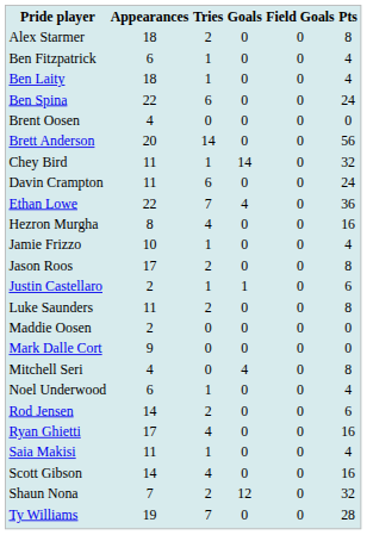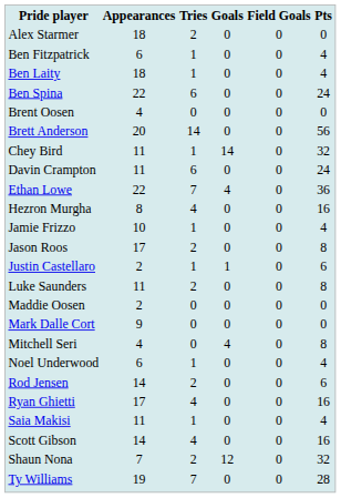 <table cellpadding=1 style="border:1px solid #BBB; background-color:#d7ebed; font-size:85%;">
 <tr>
 <th>Pride player</th>
 <th>Appearances</th>
 <th>Tries</th>
 <th>Goals</th>
 <th>Field Goals</th>
 <th>Pts</th>
 </tr>
 <tr ---->
 <td> Alex Starmer</td>
 <td align="center">18</td>
 <td align="center">2</td>
 <td align="center">0</td>
 <td align="center">0</td>
-<td align="center">8</td>
+<td align="center">0</td>
 </tr>
 <tr ---->
 <td> Ben Fitzpatrick</td>
 <td align="center">6</td>
 <td align="center">1</td>
 <td align="center">0</td>
 <td align="center">0</td>
 <td align="center">4</td>
 </tr>
 <tr ---->
 <td> <a href='#'>Ben Laity</a></td>
 <td align="center">18</td>
 <td align="center">1</td>
 <td align="center">0</td>
 <td align="center">0</td>
 <td align="center">4</td>
 </tr>
 <tr ---->
 <td> <a href='#'>Ben Spina</a></td>
 <td align="center">22</td>
 <td align="center">6</td>
 <td align="center">0</td>
 <td align="center">0</td>
 <td align="center">24</td>
 </tr>
 <tr ---->
 <td> Brent Oosen</td>
 <td align="center">4</td>
 <td align="center">0</td>
 <td align="center">0</td>
 <td align="center">0</td>
 <td align="center">0</td>
 </tr>
 <tr ---->
 <td> <a href='#'>Brett Anderson</a></td>
 <td align="center">20</td>
 <td align="center">14</td>
 <td align="center">0</td>
 <td align="center">0</td>
 <td align="center">56</td>
 </tr>
 <tr ---->
 <td> Chey Bird</td>
 <td align="center">11</td>
 <td align="center">1</td>
 <td align="center">14</td>
 <td align="center">0</td>
 <td align="center">32</td>
 </tr>
 <tr ---->
 <td> Davin Crampton</td>
 <td align="center">11</td>
 <td align="center">6</td>
 <td align="center">0</td>
 <td align="center">0</td>
 <td align="center">24</td>
 </tr>
 <tr ---->
 <td> <a href='#'>Ethan Lowe</a></td>
 <td align="center">22</td>
 <td align="center">7</td>
 <td align="center">4</td>
 <td align="center">0</td>
 <td align="center">36</td>
 </tr>
 <tr ---->
 <td> Hezron Murgha</td>
 <td align="center">8</td>
 <td align="center">4</td>
 <td align="center">0</td>
 <td align="center">0</td>
 <td align="center">16</td>
 </tr>
 <tr ---->
 <td> Jamie Frizzo</td>
 <td align="center">10</td>
 <td align="center">1</td>
 <td align="center">0</td>
 <td align="center">0</td>
 <td align="center">4</td>
 </tr>
 <tr ---->
 <td> Jason Roos</td>
 <td align="center">17</td>
 <td align="center">2</td>
 <td align="center">0</td>
 <td align="center">0</td>
 <td align="center">8</td>
 </tr>
 <tr ---->
 <td> <a href='#'>Justin Castellaro</a></td>
 <td align="center">2</td>
 <td align="center">1</td>
 <td align="center">1</td>
 <td align="center">0</td>
 <td align="center">6</td>
 </tr>
 <tr ---->
 <td> Luke Saunders</td>
 <td align="center">11</td>
 <td align="center">2</td>
 <td align="center">0</td>
 <td align="center">0</td>
 <td align="center">8</td>
 </tr>
 <tr ---->
 <td> Maddie Oosen</td>
 <td align="center">2</td>
 <td align="center">0</td>
 <td align="center">0</td>
 <td align="center">0</td>
 <td align="center">0</td>
 </tr>
 <tr ---->
 <td> <a href='#'>Mark Dalle Cort</a></td>
 <td align="center">9</td>
 <td align="center">0</td>
 <td align="center">0</td>
 <td align="center">0</td>
 <td align="center">0</td>
 </tr>
 <tr ---->
 <td> Mitchell Seri</td>
 <td align="center">4</td>
 <td align="center">0</td>
 <td align="center">4</td>
 <td align="center">0</td>
 <td align="center">8</td>
 </tr>
 <tr ---->
 <td> Noel Underwood</td>
 <td align="center">6</td>
 <td align="center">1</td>
 <td align="center">0</td>
 <td align="center">0</td>
 <td align="center">4</td>
 </tr>
 <tr ---->
 <td> <a href='#'>Rod Jensen</a></td>
 <td align="center">14</td>
 <td align="center">2</td>
 <td align="center">0</td>
 <td align="center">0</td>
 <td align="center">6</td>
 </tr>
 <tr ---->
 <td> <a href='#'>Ryan Ghietti</a></td>
 <td align="center">17</td>
 <td align="center">4</td>
 <td align="center">0</td>
 <td align="center">0</td>
 <td align="center">16</td>
 </tr>
 <tr ---->
 <td> <a href='#'>Saia Makisi</a></td>
 <td align="center">11</td>
 <td align="center">1</td>
 <td align="center">0</td>
 <td align="center">0</td>
 <td align="center">4</td>
 </tr>
 <tr ---->
 <td> Scott Gibson</td>
 <td align="center">14</td>
 <td align="center">4</td>
 <td align="center">0</td>
 <td align="center">0</td>
 <td align="center">16</td>
 </tr>
 <tr ---->
 <td> Shaun Nona</td>
 <td align="center">7</td>
 <td align="center">2</td>
 <td align="center">12</td>
 <td align="center">0</td>
 <td align="center">32</td>
 </tr>
 <tr ---->
 <td> <a href='#'>Ty Williams</a></td>
 <td align="center">19</td>
 <td align="center">7</td>
 <td align="center">0</td>
 <td align="center">0</td>
 <td align="center">28</td>
 </tr>
 <tr ---->
 </tr>
 </table>
